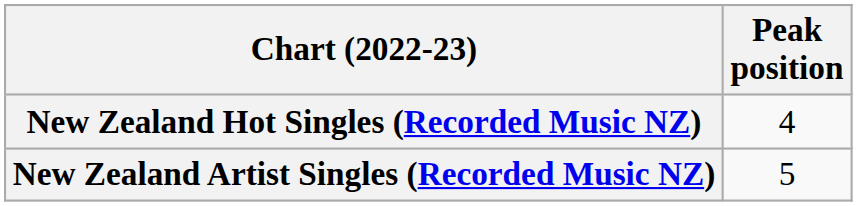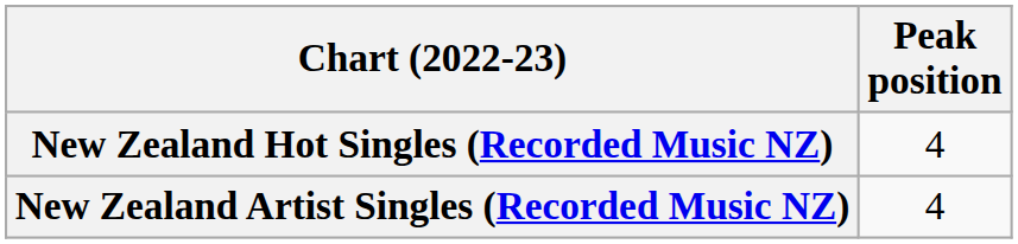 <table class="wikitable plainrowheaders" style="text-align:center">
 <tr>
 <th scope="col">Chart (2022-23)</th>
 <th scope="col">Peak<br>position</th>
 </tr>
 <tr>
 <th scope="row">New Zealand Hot Singles (<a href='#'>Recorded Music NZ</a>)</th>
 <td>4</td>
 </tr>
 <tr>
 <th scope="row">New Zealand Artist Singles (<a href='#'>Recorded Music NZ</a>)</th>
-<td>5</td>
+<td>4</td>
 </tr>
 </table>
